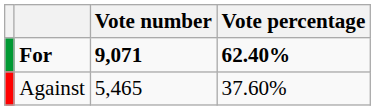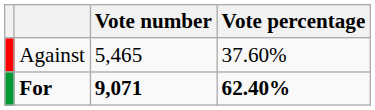 <table class="wikitable">
 <tr>
 <th></th>
 <th></th>
 <th>Vote number</th>
 <th>Vote percentage</th>
 </tr>
 <tr>
+<td style="color:inherit;background:#ff0000"></td>
+<td>Against</td>
+<td>5,465</td>
+<td>37.60%</td>
+</tr>
+<tr>
 <td style="color:inherit;background:#009933"></td>
 <td><strong>For</strong></td>
 <td><strong>9,071</strong></td>
 <td><strong>62.40%</strong></td>
 </tr>
-<tr>
-<td style="color:inherit;background:#ff0000"></td>
-<td>Against</td>
-<td>5,465</td>
-<td>37.60%</td>
-</tr>
 </table>
